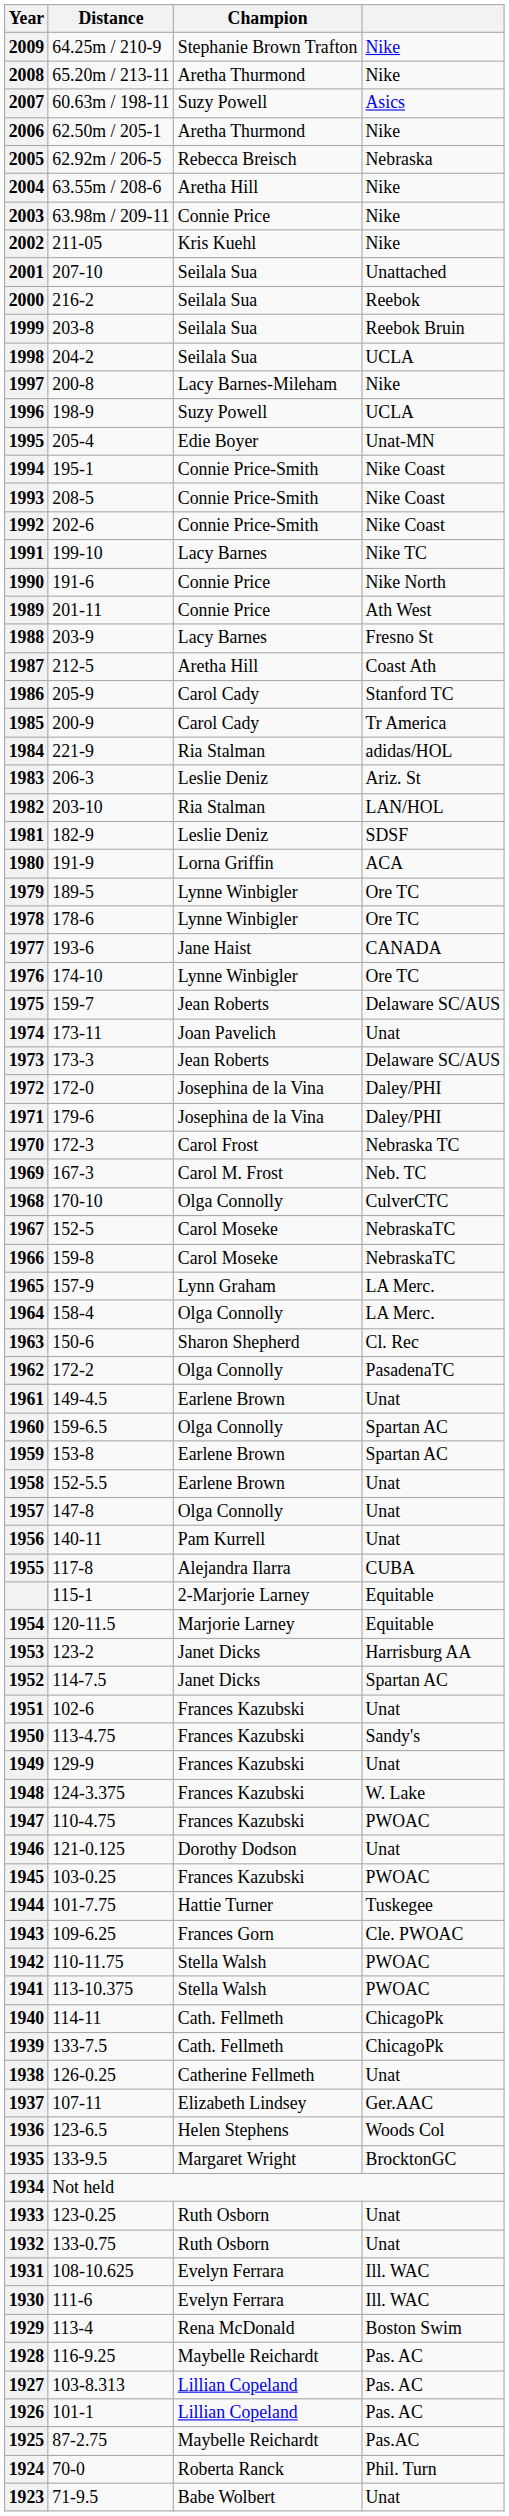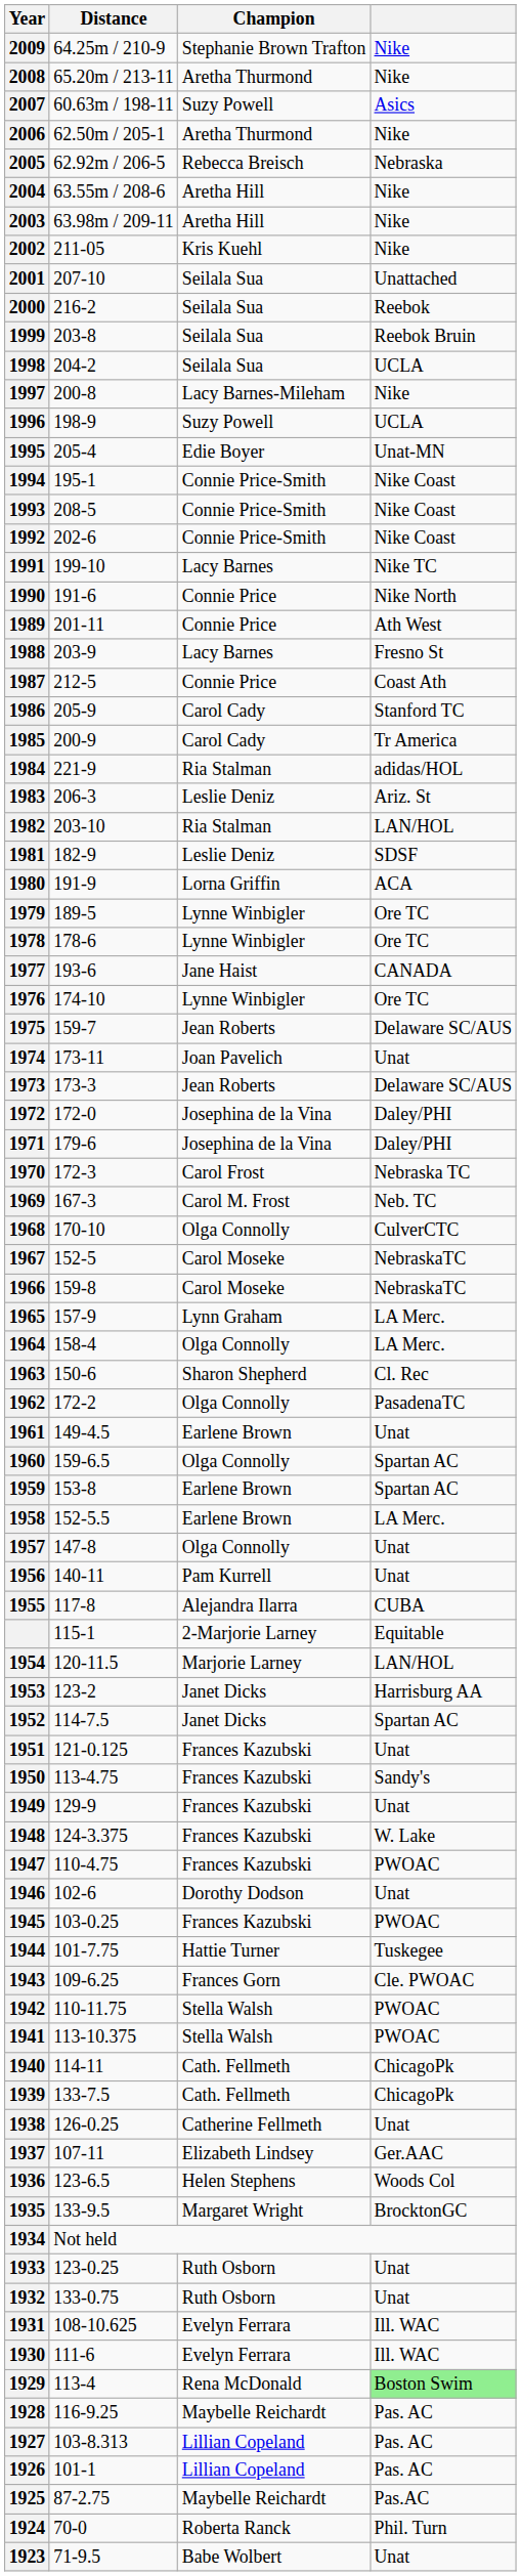 <table class="wikitable">
 <tr>
 <th>Year</th>
 <th>Distance</th>
 <th>Champion</th>
 <th></th>
 </tr>
 <tr>
 <th>2009</th>
 <td>64.25m / 210-9</td>
 <td>Stephanie Brown Trafton</td>
 <td><a href='#'>Nike</a></td>
 </tr>
 <tr>
 <th>2008</th>
 <td>65.20m / 213-11</td>
 <td>Aretha Thurmond</td>
 <td>Nike</td>
 </tr>
 <tr>
 <th>2007</th>
 <td>60.63m / 198-11</td>
 <td>Suzy Powell</td>
 <td><a href='#'>Asics</a></td>
 </tr>
 <tr>
 <th>2006</th>
 <td>62.50m / 205-1</td>
 <td>Aretha Thurmond</td>
 <td>Nike</td>
 </tr>
 <tr>
 <th>2005</th>
 <td>62.92m / 206-5</td>
 <td>Rebecca Breisch</td>
 <td>Nebraska</td>
 </tr>
 <tr>
 <th>2004</th>
 <td>63.55m / 208-6</td>
 <td>Aretha Hill</td>
 <td>Nike</td>
 </tr>
 <tr>
 <th>2003</th>
 <td>63.98m / 209-11</td>
-<td>Connie Price</td>
+<td>Aretha Hill</td>
 <td>Nike</td>
 </tr>
 <tr>
 <th>2002</th>
 <td>211-05</td>
 <td>Kris Kuehl</td>
 <td>Nike</td>
 </tr>
 <tr>
 <th>2001</th>
 <td>207-10</td>
 <td>Seilala Sua</td>
 <td>Unattached</td>
 </tr>
 <tr>
 <th>2000</th>
 <td>216-2</td>
 <td>Seilala Sua</td>
 <td>Reebok</td>
 </tr>
 <tr>
 <th>1999</th>
 <td>203-8</td>
 <td>Seilala Sua</td>
 <td>Reebok Bruin</td>
 </tr>
 <tr>
 <th>1998</th>
 <td>204-2</td>
 <td>Seilala Sua</td>
 <td>UCLA</td>
 </tr>
 <tr>
 <th>1997</th>
 <td>200-8</td>
 <td>Lacy Barnes-Mileham</td>
 <td>Nike</td>
 </tr>
 <tr>
 <th>1996</th>
 <td>198-9</td>
 <td>Suzy Powell</td>
 <td>UCLA</td>
 </tr>
 <tr>
 <th>1995</th>
 <td>205-4</td>
 <td>Edie Boyer</td>
 <td>Unat-MN</td>
 </tr>
 <tr>
 <th>1994</th>
 <td>195-1</td>
 <td>Connie Price-Smith</td>
 <td>Nike Coast</td>
 </tr>
 <tr>
 <th>1993</th>
 <td>208-5</td>
 <td>Connie Price-Smith</td>
 <td>Nike Coast</td>
 </tr>
 <tr>
 <th>1992</th>
 <td>202-6</td>
 <td>Connie Price-Smith</td>
 <td>Nike Coast</td>
 </tr>
 <tr>
 <th>1991</th>
 <td>199-10</td>
 <td>Lacy Barnes</td>
 <td>Nike TC</td>
 </tr>
 <tr>
 <th>1990</th>
 <td>191-6</td>
 <td>Connie Price</td>
 <td>Nike North</td>
 </tr>
 <tr>
 <th>1989</th>
 <td>201-11</td>
 <td>Connie Price</td>
 <td>Ath West</td>
 </tr>
 <tr>
 <th>1988</th>
 <td>203-9</td>
 <td>Lacy Barnes</td>
 <td>Fresno St</td>
 </tr>
 <tr>
 <th>1987</th>
 <td>212-5</td>
-<td>Aretha Hill</td>
+<td>Connie Price</td>
 <td>Coast Ath</td>
 </tr>
 <tr>
 <th>1986</th>
 <td>205-9</td>
 <td>Carol Cady</td>
 <td>Stanford TC</td>
 </tr>
 <tr>
 <th>1985</th>
 <td>200-9</td>
 <td>Carol Cady</td>
 <td>Tr America</td>
 </tr>
 <tr>
 <th>1984</th>
 <td>221-9</td>
 <td>Ria Stalman</td>
 <td>adidas/HOL</td>
 </tr>
 <tr>
 <th>1983</th>
 <td>206-3</td>
 <td>Leslie Deniz</td>
 <td>Ariz. St</td>
 </tr>
 <tr>
 <th>1982</th>
 <td>203-10</td>
 <td>Ria Stalman</td>
 <td>LAN/HOL</td>
 </tr>
 <tr>
 <th>1981</th>
 <td>182-9</td>
 <td>Leslie Deniz</td>
 <td>SDSF</td>
 </tr>
 <tr>
 <th>1980</th>
 <td>191-9</td>
 <td>Lorna Griffin</td>
 <td>ACA</td>
 </tr>
 <tr>
 <th>1979</th>
 <td>189-5</td>
 <td>Lynne Winbigler</td>
 <td>Ore TC</td>
 </tr>
 <tr>
 <th>1978</th>
 <td>178-6</td>
 <td>Lynne Winbigler</td>
 <td>Ore TC</td>
 </tr>
 <tr>
 <th>1977</th>
 <td>193-6</td>
 <td>Jane Haist</td>
 <td>CANADA</td>
 </tr>
 <tr>
 <th>1976</th>
 <td>174-10</td>
 <td>Lynne Winbigler</td>
 <td>Ore TC</td>
 </tr>
 <tr>
 <th>1975</th>
 <td>159-7</td>
 <td>Jean Roberts</td>
 <td>Delaware SC/AUS</td>
 </tr>
 <tr>
 <th>1974</th>
 <td>173-11</td>
 <td>Joan Pavelich</td>
 <td>Unat</td>
 </tr>
 <tr>
 <th>1973</th>
 <td>173-3</td>
 <td>Jean Roberts</td>
 <td>Delaware SC/AUS</td>
 </tr>
 <tr>
 <th>1972</th>
 <td>172-0</td>
 <td>Josephina de la Vina</td>
 <td>Daley/PHI</td>
 </tr>
 <tr>
 <th>1971</th>
 <td>179-6</td>
 <td>Josephina de la Vina</td>
 <td>Daley/PHI</td>
 </tr>
 <tr>
 <th>1970</th>
 <td>172-3</td>
 <td>Carol Frost</td>
 <td>Nebraska TC</td>
 </tr>
 <tr>
 <th>1969</th>
 <td>167-3</td>
 <td>Carol M. Frost</td>
 <td>Neb. TC</td>
 </tr>
 <tr>
 <th>1968</th>
 <td>170-10</td>
 <td>Olga Connolly</td>
 <td>CulverCTC</td>
 </tr>
 <tr>
 <th>1967</th>
 <td>152-5</td>
 <td>Carol Moseke</td>
 <td>NebraskaTC</td>
 </tr>
 <tr>
 <th>1966</th>
 <td>159-8</td>
 <td>Carol Moseke</td>
 <td>NebraskaTC</td>
 </tr>
 <tr>
 <th>1965</th>
 <td>157-9</td>
 <td>Lynn Graham</td>
 <td>LA Merc.</td>
 </tr>
 <tr>
 <th>1964</th>
 <td>158-4</td>
 <td>Olga Connolly</td>
 <td>LA Merc.</td>
 </tr>
 <tr>
 <th>1963</th>
 <td>150-6</td>
 <td>Sharon Shepherd</td>
 <td>Cl. Rec</td>
 </tr>
 <tr>
 <th>1962</th>
 <td>172-2</td>
 <td>Olga Connolly</td>
 <td>PasadenaTC</td>
 </tr>
 <tr>
 <th>1961</th>
 <td>149-4.5</td>
 <td>Earlene Brown</td>
 <td>Unat</td>
 </tr>
 <tr>
 <th>1960</th>
 <td>159-6.5</td>
 <td>Olga Connolly</td>
 <td>Spartan AC</td>
 </tr>
 <tr>
 <th>1959</th>
 <td>153-8</td>
 <td>Earlene Brown</td>
 <td>Spartan AC</td>
 </tr>
 <tr>
 <th>1958</th>
 <td>152-5.5</td>
 <td>Earlene Brown</td>
-<td>Unat</td>
+<td>LA Merc.</td>
 </tr>
 <tr>
 <th>1957</th>
 <td>147-8</td>
 <td>Olga Connolly</td>
 <td>Unat</td>
 </tr>
 <tr>
 <th>1956</th>
 <td>140-11</td>
 <td>Pam Kurrell</td>
 <td>Unat</td>
 </tr>
 <tr>
 <th>1955</th>
 <td>117-8</td>
 <td>Alejandra Ilarra</td>
 <td>CUBA</td>
 </tr>
 <tr>
 <th></th>
 <td>115-1</td>
 <td>2-Marjorie Larney</td>
 <td>Equitable</td>
 </tr>
 <tr>
 <th>1954</th>
 <td>120-11.5</td>
 <td>Marjorie Larney</td>
-<td>Equitable</td>
+<td>LAN/HOL</td>
 </tr>
 <tr>
 <th>1953</th>
 <td>123-2</td>
 <td>Janet Dicks</td>
 <td>Harrisburg AA</td>
 </tr>
 <tr>
 <th>1952</th>
 <td>114-7.5</td>
 <td>Janet Dicks</td>
 <td>Spartan AC</td>
 </tr>
 <tr>
 <th>1951</th>
-<td>102-6</td>
+<td>121-0.125</td>
 <td>Frances Kazubski</td>
 <td>Unat</td>
 </tr>
 <tr>
 <th>1950</th>
 <td>113-4.75</td>
 <td>Frances Kazubski</td>
 <td>Sandy's</td>
 </tr>
 <tr>
 <th>1949</th>
 <td>129-9</td>
 <td>Frances Kazubski</td>
 <td>Unat</td>
 </tr>
 <tr>
 <th>1948</th>
 <td>124-3.375</td>
 <td>Frances Kazubski</td>
 <td>W. Lake</td>
 </tr>
 <tr>
 <th>1947</th>
 <td>110-4.75</td>
 <td>Frances Kazubski</td>
 <td>PWOAC</td>
 </tr>
 <tr>
 <th>1946</th>
-<td>121-0.125</td>
+<td>102-6</td>
 <td>Dorothy Dodson</td>
 <td>Unat</td>
 </tr>
 <tr>
 <th>1945</th>
 <td>103-0.25</td>
 <td>Frances Kazubski</td>
 <td>PWOAC</td>
 </tr>
 <tr>
 <th>1944</th>
 <td>101-7.75</td>
 <td>Hattie Turner</td>
 <td>Tuskegee</td>
 </tr>
 <tr>
 <th>1943</th>
 <td>109-6.25</td>
 <td>Frances Gorn</td>
 <td>Cle. PWOAC</td>
 </tr>
 <tr>
 <th>1942</th>
 <td>110-11.75</td>
 <td>Stella Walsh</td>
 <td>PWOAC</td>
 </tr>
 <tr>
 <th>1941</th>
 <td>113-10.375</td>
 <td>Stella Walsh</td>
 <td>PWOAC</td>
 </tr>
 <tr>
 <th>1940</th>
 <td>114-11</td>
 <td>Cath. Fellmeth</td>
 <td>ChicagoPk</td>
 </tr>
 <tr>
 <th>1939</th>
 <td>133-7.5</td>
 <td>Cath. Fellmeth</td>
 <td>ChicagoPk</td>
 </tr>
 <tr>
 <th>1938</th>
 <td>126-0.25</td>
 <td>Catherine Fellmeth</td>
 <td>Unat</td>
 </tr>
 <tr>
 <th>1937</th>
 <td>107-11</td>
 <td>Elizabeth Lindsey</td>
 <td>Ger.AAC</td>
 </tr>
 <tr>
 <th>1936</th>
 <td>123-6.5</td>
 <td>Helen Stephens</td>
 <td>Woods Col</td>
 </tr>
 <tr>
 <th>1935</th>
 <td>133-9.5</td>
 <td>Margaret Wright</td>
 <td>BrocktonGC</td>
 </tr>
 <tr>
 <th>1934</th>
 <td colspan="3">Not held</td>
 </tr>
 <tr>
 <th>1933</th>
 <td>123-0.25</td>
 <td>Ruth Osborn</td>
 <td>Unat</td>
 </tr>
 <tr>
 <th>1932</th>
 <td>133-0.75</td>
 <td>Ruth Osborn</td>
 <td>Unat</td>
 </tr>
 <tr>
 <th>1931</th>
 <td>108-10.625</td>
 <td>Evelyn Ferrara</td>
 <td>Ill. WAC</td>
 </tr>
 <tr>
 <th>1930</th>
 <td>111-6</td>
 <td>Evelyn Ferrara</td>
 <td>Ill. WAC</td>
 </tr>
 <tr>
 <th>1929</th>
 <td>113-4</td>
 <td>Rena McDonald</td>
-<td>Boston Swim</td>
+<td style="background: lightgreen;">Boston Swim</td>
 </tr>
 <tr>
 <th>1928</th>
 <td>116-9.25</td>
 <td>Maybelle Reichardt</td>
 <td>Pas. AC</td>
 </tr>
 <tr>
 <th>1927</th>
 <td>103-8.313</td>
 <td><a href='#'>Lillian Copeland</a></td>
 <td>Pas. AC</td>
 </tr>
 <tr>
 <th>1926</th>
 <td>101-1</td>
 <td><a href='#'>Lillian Copeland</a></td>
 <td>Pas. AC</td>
 </tr>
 <tr>
 <th>1925</th>
 <td>87-2.75</td>
 <td>Maybelle Reichardt</td>
 <td>Pas.AC</td>
 </tr>
 <tr>
 <th>1924</th>
 <td>70-0</td>
 <td>Roberta Ranck</td>
 <td>Phil. Turn</td>
 </tr>
 <tr>
 <th>1923</th>
 <td>71-9.5</td>
 <td>Babe Wolbert</td>
 <td>Unat</td>
 </tr>
 </table>
